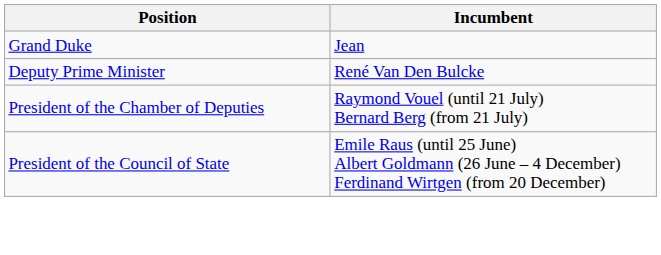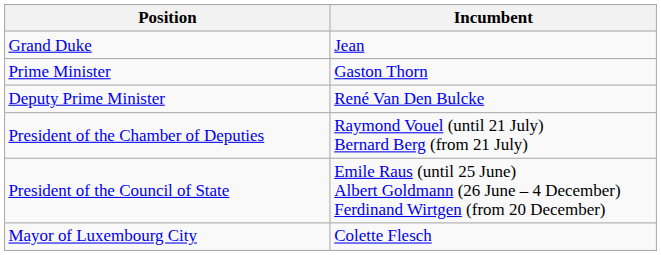 <table class="wikitable">
 <tr>
 <th width="300">Position</th>
 <th width="300">Incumbent</th>
 </tr>
 <tr>
 <td><a href='#'>Grand Duke</a></td>
 <td><a href='#'>Jean</a></td>
+</tr>
+<tr>
+<td><a href='#'>Prime Minister</a></td>
+<td><a href='#'>Gaston Thorn</a></td>
 </tr>
 <tr>
 <td><a href='#'>Deputy Prime Minister</a></td>
 <td><a href='#'>René Van Den Bulcke</a></td>
 </tr>
 <tr>
 <td><a href='#'>President of the Chamber of Deputies</a></td>
 <td><a href='#'>Raymond Vouel</a> (until 21 July) <br> <a href='#'>Bernard Berg</a> (from 21 July)</td>
 </tr>
 <tr>
 <td><a href='#'>President of the Council of State</a></td>
 <td><a href='#'>Emile Raus</a> (until 25 June) <br> <a href='#'>Albert Goldmann</a> (26 June – 4 December) <br> <a href='#'>Ferdinand Wirtgen</a> (from 20 December)</td>
 </tr>
+<tr>
+<td><a href='#'>Mayor of Luxembourg City</a></td>
+<td><a href='#'>Colette Flesch</a></td>
+</tr>
 </table>
